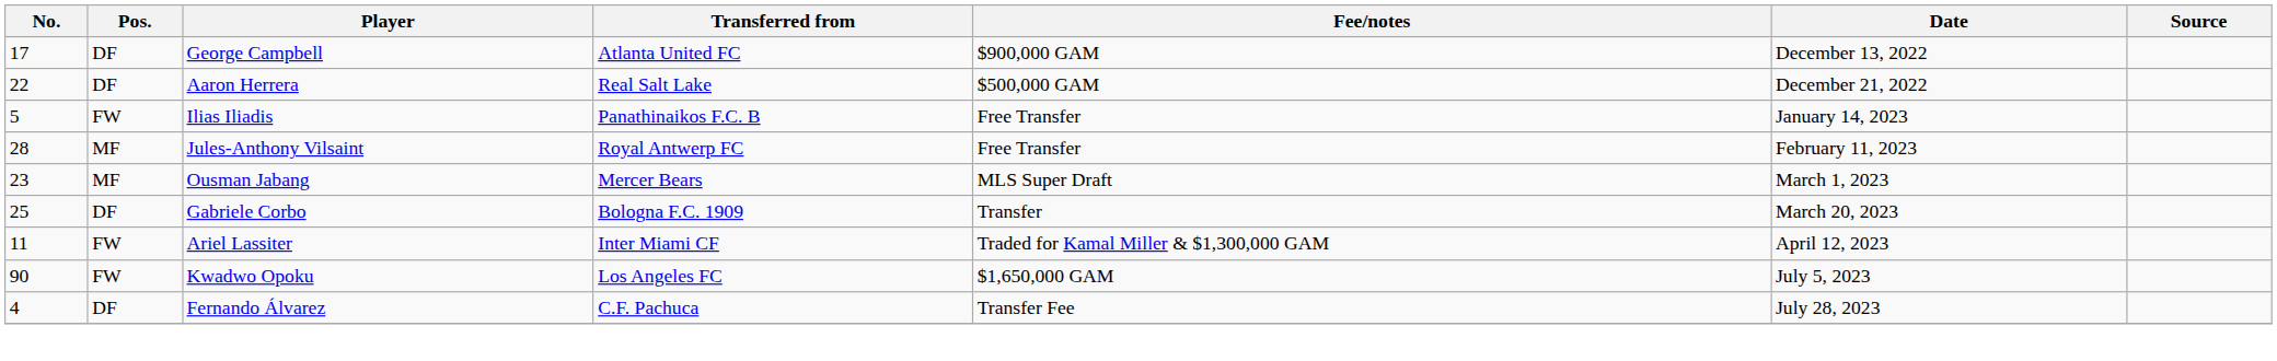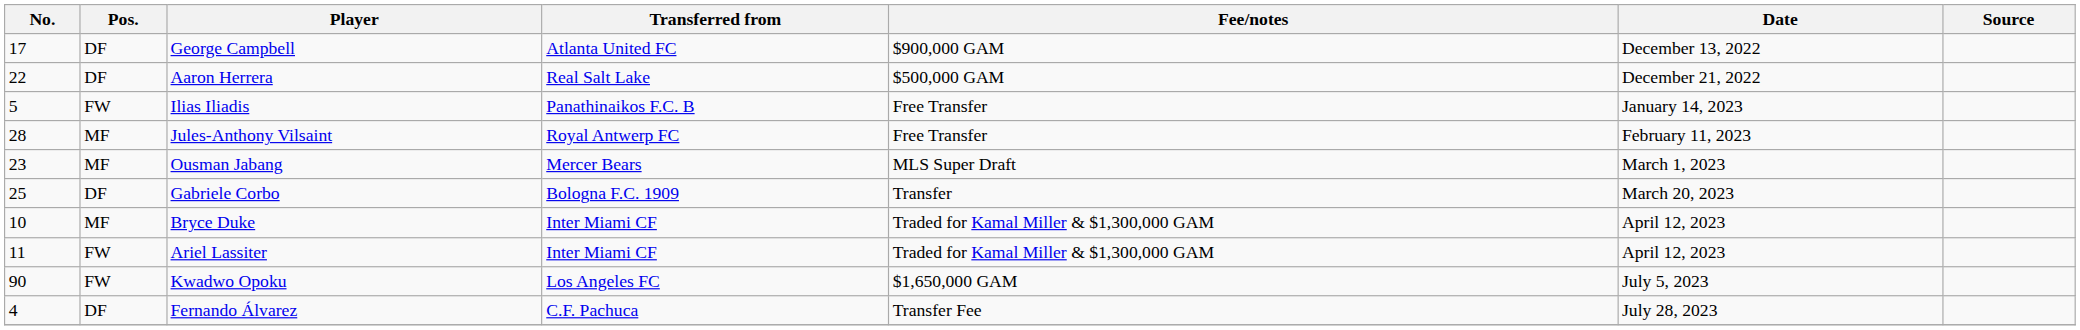 <table class="wikitable sortable" style="width:90%; text-align:center; font-size:95%; text-align:left;">
 <tr>
 <th>No.</th>
 <th>Pos.</th>
 <th>Player</th>
 <th>Transferred from</th>
 <th>Fee/notes</th>
 <th>Date</th>
 <th>Source</th>
 </tr>
 <tr>
 <td>17</td>
 <td>DF</td>
 <td> <a href='#'>George Campbell</a></td>
 <td> <a href='#'>Atlanta United FC</a></td>
 <td>$900,000 GAM</td>
 <td>December 13, 2022</td>
 <td></td>
 </tr>
 <tr>
 <td>22</td>
 <td>DF</td>
 <td> <a href='#'>Aaron Herrera</a></td>
 <td> <a href='#'>Real Salt Lake</a></td>
 <td>$500,000 GAM</td>
 <td>December 21, 2022</td>
 <td></td>
 </tr>
 <tr>
 <td>5</td>
 <td>FW</td>
 <td> <a href='#'>Ilias Iliadis</a></td>
 <td> <a href='#'>Panathinaikos F.C. B</a></td>
 <td>Free Transfer</td>
 <td>January 14, 2023</td>
 <td></td>
 </tr>
 <tr>
 <td>28</td>
 <td>MF</td>
 <td> <a href='#'>Jules-Anthony Vilsaint</a></td>
 <td> <a href='#'>Royal Antwerp FC</a></td>
 <td>Free Transfer</td>
 <td>February 11, 2023</td>
 <td></td>
 </tr>
 <tr>
 <td>23</td>
 <td>MF</td>
 <td> <a href='#'>Ousman Jabang</a></td>
 <td> <a href='#'>Mercer Bears</a></td>
 <td>MLS Super Draft</td>
 <td>March 1, 2023</td>
 <td></td>
 </tr>
 <tr>
 <td>25</td>
 <td>DF</td>
 <td> <a href='#'>Gabriele Corbo</a></td>
 <td> <a href='#'>Bologna F.C. 1909</a></td>
 <td>Transfer</td>
 <td>March 20, 2023</td>
 <td></td>
 </tr>
 <tr>
+<td>10</td>
+<td>MF</td>
+<td> <a href='#'>Bryce Duke</a></td>
+<td> <a href='#'>Inter Miami CF</a></td>
+<td>Traded for <a href='#'>Kamal Miller</a> & $1,300,000 GAM</td>
+<td>April 12, 2023</td>
+<td></td>
+</tr>
+<tr>
 <td>11</td>
 <td>FW</td>
 <td> <a href='#'>Ariel Lassiter</a></td>
 <td> <a href='#'>Inter Miami CF</a></td>
 <td>Traded for <a href='#'>Kamal Miller</a> & $1,300,000 GAM</td>
 <td>April 12, 2023</td>
 <td></td>
 </tr>
 <tr>
 <td>90</td>
 <td>FW</td>
 <td> <a href='#'>Kwadwo Opoku</a></td>
 <td> <a href='#'>Los Angeles FC</a></td>
 <td>$1,650,000 GAM</td>
 <td>July 5, 2023</td>
 <td></td>
 </tr>
 <tr>
 <td>4</td>
 <td>DF</td>
 <td> <a href='#'>Fernando Álvarez</a></td>
 <td> <a href='#'>C.F. Pachuca</a></td>
 <td>Transfer Fee</td>
 <td>July 28, 2023</td>
 <td></td>
 </tr>
 <tr>
 </tr>
 </table>
